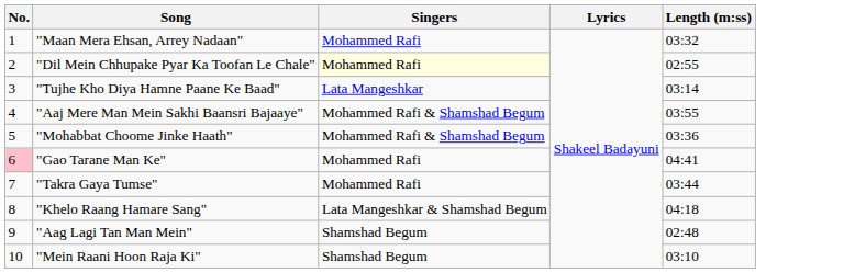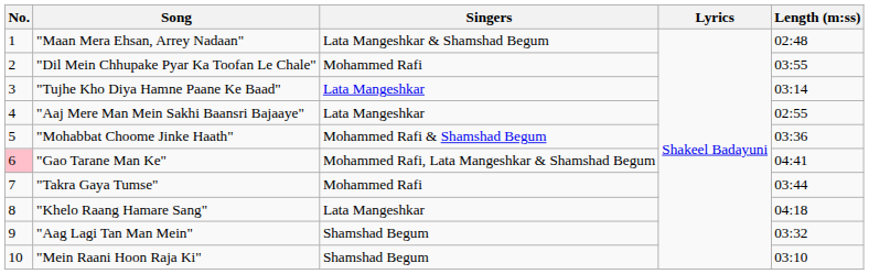 <table class="wikitable" style="font-size: 95%;">
 <tr>
 <th>No.</th>
 <th>Song</th>
 <th>Singers</th>
 <th>Lyrics</th>
 <th>Length (m:ss)</th>
 </tr>
 <tr>
 <td>1</td>
 <td>"Maan Mera Ehsan, Arrey Nadaan"</td>
-<td><a href='#'>Mohammed Rafi</a></td>
+<td>Lata Mangeshkar & Shamshad Begum</td>
 <td rowspan="10"><a href='#'>Shakeel Badayuni</a></td>
-<td>03:32</td>
+<td>02:48</td>
 </tr>
 <tr>
 <td>2</td>
 <td>"Dil Mein Chhupake Pyar Ka Toofan Le Chale"</td>
-<td style="background: lightyellow;">Mohammed Rafi</td>
-<td>02:55</td>
+<td>Mohammed Rafi</td>
+<td>03:55</td>
 </tr>
 <tr>
 <td>3</td>
 <td>"Tujhe Kho Diya Hamne Paane Ke Baad" </td>
 <td><a href='#'>Lata Mangeshkar</a></td>
 <td>03:14</td>
 </tr>
 <tr>
 <td>4</td>
 <td>"Aaj Mere Man Mein Sakhi Baansri Bajaaye" </td>
-<td>Mohammed Rafi & <a href='#'>Shamshad Begum</a></td>
-<td>03:55</td>
+<td>Lata Mangeshkar</td>
+<td>02:55</td>
 </tr>
 <tr>
 <td>5</td>
 <td>"Mohabbat Choome Jinke Haath"</td>
 <td>Mohammed Rafi & <a href='#'>Shamshad Begum</a></td>
 <td>03:36</td>
 </tr>
 <tr>
 <td style="background: pink;">6</td>
 <td>"Gao Tarane Man Ke"</td>
-<td>Mohammed Rafi</td>
+<td>Mohammed Rafi, Lata Mangeshkar & Shamshad Begum</td>
 <td>04:41</td>
 </tr>
 <tr>
 <td>7</td>
 <td>"Takra Gaya Tumse"</td>
 <td>Mohammed Rafi</td>
 <td>03:44</td>
 </tr>
 <tr>
 <td>8</td>
 <td>"Khelo Raang Hamare Sang"</td>
-<td>Lata Mangeshkar & Shamshad Begum</td>
+<td>Lata Mangeshkar</td>
 <td>04:18</td>
 </tr>
 <tr>
 <td>9</td>
 <td>"Aag Lagi Tan Man Mein" </td>
 <td>Shamshad Begum</td>
-<td>02:48</td>
+<td>03:32</td>
 </tr>
 <tr>
 <td>10</td>
 <td>"Mein Raani Hoon Raja Ki"</td>
 <td>Shamshad Begum</td>
 <td>03:10</td>
 </tr>
 </table>
